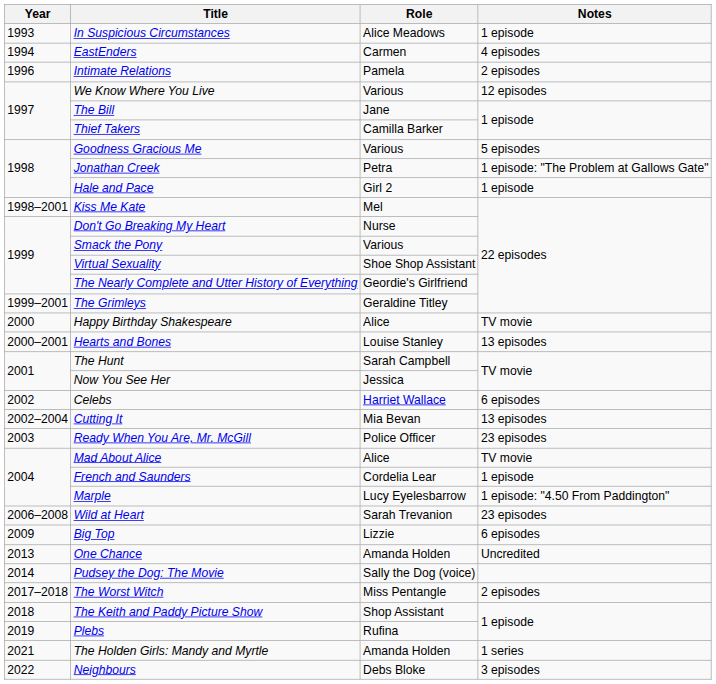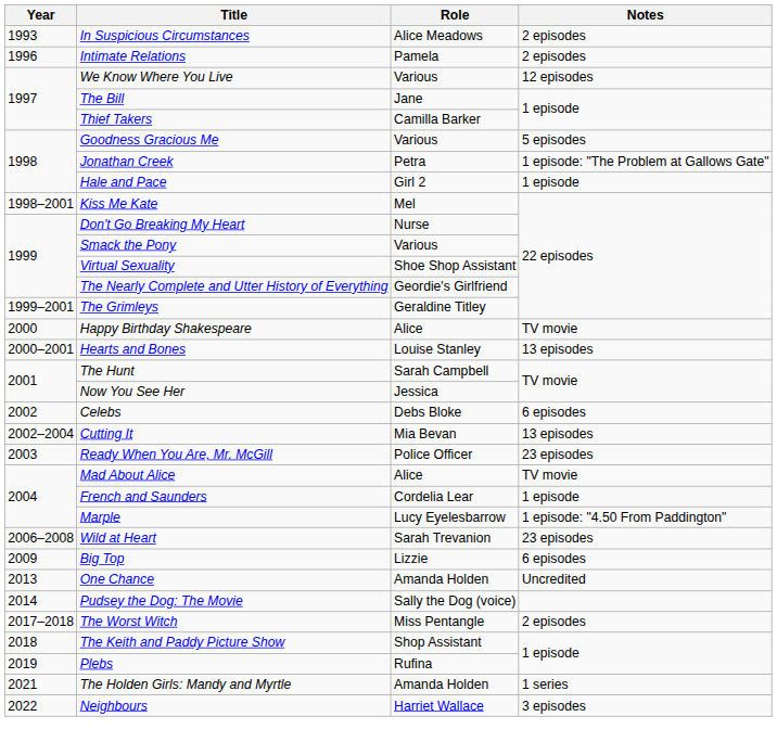 <table class="wikitable">
 <tr>
 <th>Year</th>
 <th>Title</th>
 <th>Role</th>
 <th>Notes</th>
 </tr>
 <tr>
 <td>1993</td>
 <td><em><a href='#'>In Suspicious Circumstances</a></em></td>
 <td>Alice Meadows</td>
-<td>1 episode</td>
-</tr>
-<tr>
-<td>1994</td>
-<td><em><a href='#'>EastEnders</a></em></td>
-<td>Carmen</td>
-<td>4 episodes</td>
+<td>2 episodes</td>
 </tr>
 <tr>
 <td>1996</td>
 <td><a href='#'><em>Intimate Relations</em></a></td>
 <td>Pamela</td>
 <td>2 episodes</td>
 </tr>
 <tr>
 <td rowspan=3>1997</td>
 <td><em>We Know Where You Live</em></td>
 <td>Various</td>
 <td>12 episodes</td>
 </tr>
 <tr>
 <td><em><a href='#'>The Bill</a></em></td>
 <td>Jane</td>
 <td rowspan=2>1 episode</td>
 </tr>
 <tr>
 <td><em><a href='#'>Thief Takers</a></em></td>
 <td>Camilla Barker</td>
 </tr>
 <tr>
 <td rowspan=3>1998</td>
 <td><a href='#'><em>Goodness Gracious Me</em></a></td>
 <td>Various</td>
 <td>5 episodes</td>
 </tr>
 <tr>
 <td><em><a href='#'>Jonathan Creek</a></em></td>
 <td>Petra</td>
 <td>1 episode:  "The Problem at Gallows Gate"</td>
 </tr>
 <tr>
 <td><em><a href='#'>Hale and Pace</a></em></td>
 <td>Girl 2</td>
 <td>1 episode</td>
 </tr>
 <tr>
 <td>1998–2001</td>
 <td><em><a href='#'>Kiss Me Kate</a></em></td>
 <td>Mel</td>
 <td rowspan="6">22 episodes</td>
 </tr>
 <tr>
 <td rowspan="4">1999</td>
 <td><a href='#'><em>Don't Go Breaking My Heart</em></a></td>
 <td>Nurse</td>
 </tr>
 <tr>
 <td><em><a href='#'>Smack the Pony</a></em></td>
 <td>Various</td>
 </tr>
 <tr>
 <td><em><a href='#'>Virtual Sexuality</a></em></td>
 <td>Shoe Shop Assistant</td>
 </tr>
 <tr>
 <td><em><a href='#'>The Nearly Complete and Utter History of Everything</a></em></td>
 <td>Geordie's Girlfriend</td>
 </tr>
 <tr>
 <td>1999–2001</td>
 <td><em><a href='#'>The Grimleys</a></em></td>
 <td>Geraldine Titley</td>
 </tr>
 <tr>
 <td>2000</td>
 <td><em>Happy Birthday Shakespeare</em></td>
 <td>Alice</td>
 <td>TV movie</td>
 </tr>
 <tr>
 <td>2000–2001</td>
 <td><em><a href='#'>Hearts and Bones</a></em></td>
 <td>Louise Stanley</td>
 <td>13 episodes</td>
 </tr>
 <tr>
 <td rowspan=2>2001</td>
 <td><em>The Hunt</em></td>
 <td>Sarah Campbell</td>
 <td rowspan=2>TV movie</td>
 </tr>
 <tr>
 <td><em>Now You See Her</em></td>
 <td>Jessica</td>
 </tr>
 <tr>
 <td>2002</td>
 <td><em>Celebs</em></td>
-<td><a href='#'>Harriet Wallace</a></td>
+<td>Debs Bloke</td>
 <td>6 episodes</td>
 </tr>
 <tr>
 <td>2002–2004</td>
 <td><em><a href='#'>Cutting It</a></em></td>
 <td>Mia Bevan</td>
 <td>13 episodes</td>
 </tr>
 <tr>
 <td>2003</td>
 <td><em><a href='#'>Ready When You Are, Mr. McGill</a></em></td>
 <td>Police Officer</td>
 <td>23 episodes</td>
 </tr>
 <tr>
 <td rowspan=3>2004</td>
 <td><em><a href='#'>Mad About Alice</a></em></td>
 <td>Alice</td>
 <td>TV movie</td>
 </tr>
 <tr>
 <td><em><a href='#'>French and Saunders</a></em></td>
 <td>Cordelia Lear</td>
 <td>1 episode</td>
 </tr>
 <tr>
 <td><a href='#'><em>Marple</em></a></td>
 <td>Lucy Eyelesbarrow</td>
 <td>1 episode: "4.50 From Paddington"</td>
 </tr>
 <tr>
 <td>2006–2008</td>
 <td><a href='#'><em>Wild at Heart</em></a></td>
 <td>Sarah Trevanion</td>
 <td>23 episodes</td>
 </tr>
 <tr>
 <td>2009</td>
 <td><a href='#'><em>Big Top</em></a></td>
 <td>Lizzie</td>
 <td>6 episodes</td>
 </tr>
 <tr>
 <td>2013</td>
 <td><a href='#'><em>One Chance</em></a></td>
 <td>Amanda Holden</td>
 <td>Uncredited</td>
 </tr>
 <tr>
 <td>2014</td>
 <td><em><a href='#'>Pudsey the Dog: The Movie</a></em></td>
 <td>Sally the Dog (voice)</td>
 <td></td>
 </tr>
 <tr>
 <td>2017–2018</td>
 <td><em><a href='#'>The Worst Witch</a></em></td>
 <td>Miss Pentangle</td>
 <td>2 episodes</td>
 </tr>
 <tr>
 <td>2018</td>
 <td><em><a href='#'>The Keith and Paddy Picture Show</a></em></td>
 <td>Shop Assistant</td>
 <td rowspan="2">1 episode</td>
 </tr>
 <tr>
 <td>2019</td>
 <td><em><a href='#'>Plebs</a></em></td>
 <td>Rufina</td>
 </tr>
 <tr>
 <td>2021</td>
 <td><em>The Holden Girls: Mandy and Myrtle</em></td>
 <td>Amanda Holden</td>
 <td>1 series</td>
 </tr>
 <tr>
 <td>2022</td>
 <td><em><a href='#'>Neighbours</a></em></td>
-<td>Debs Bloke</td>
+<td><a href='#'>Harriet Wallace</a></td>
 <td>3 episodes</td>
 </tr>
 </table>
